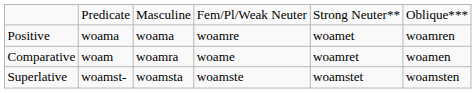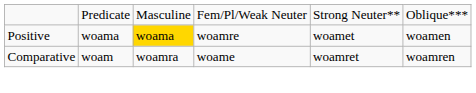 <table class="wikitable">
 <tr>
 <td></td>
 <td>Predicate</td>
 <td>Masculine</td>
 <td>Fem/Pl/Weak Neuter</td>
 <td>Strong Neuter**</td>
 <td>Oblique***</td>
 </tr>
 <tr>
 <td>Positive</td>
 <td>woama</td>
-<td>woama</td>
+<td style="background: gold;">woama</td>
 <td>woamre</td>
 <td>woamet</td>
-<td>woamren</td>
+<td>woamen</td>
 </tr>
 <tr>
 <td>Comparative</td>
 <td>woam</td>
 <td>woamra</td>
 <td>woame</td>
 <td>woamret</td>
-<td>woamen</td>
-</tr>
-<tr>
-<td>Superlative</td>
-<td>woamst-</td>
-<td>woamsta</td>
-<td>woamste</td>
-<td>woamstet</td>
-<td>woamsten</td>
+<td>woamren</td>
 </tr>
 </table>
